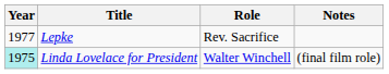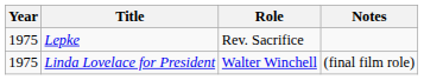 <table class="wikitable">
 <tr>
 <th>Year</th>
 <th>Title</th>
 <th>Role</th>
 <th>Notes</th>
 </tr>
 <tr>
-<td>1977</td>
+<td>1975</td>
 <td><em><a href='#'>Lepke</a></em></td>
 <td>Rev. Sacrifice</td>
 <td></td>
 </tr>
 <tr>
-<td style="background: paleturquoise;">1975</td>
+<td>1975</td>
 <td><em><a href='#'>Linda Lovelace for President</a></em></td>
 <td><a href='#'>Walter Winchell</a></td>
 <td>(final film role)</td>
 </tr>
 </table>
